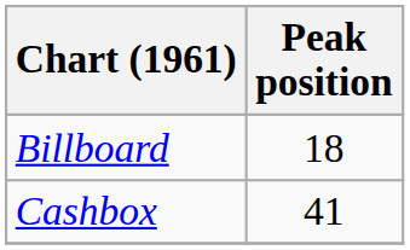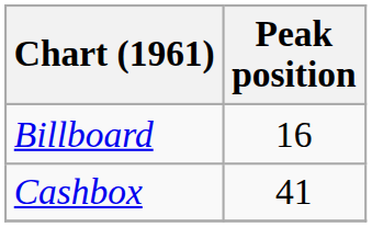 <table class="wikitable">
 <tr>
 <th>Chart (1961)</th>
 <th>Peak<br>position</th>
 </tr>
 <tr>
 <td><a href='#'><em>Billboard</em></a></td>
-<td align="center">18</td>
+<td align="center">16</td>
 </tr>
 <tr>
 <td><a href='#'><em>Cashbox</em></a></td>
 <td align="center">41</td>
 </tr>
 <tr>
 </tr>
 </table>
